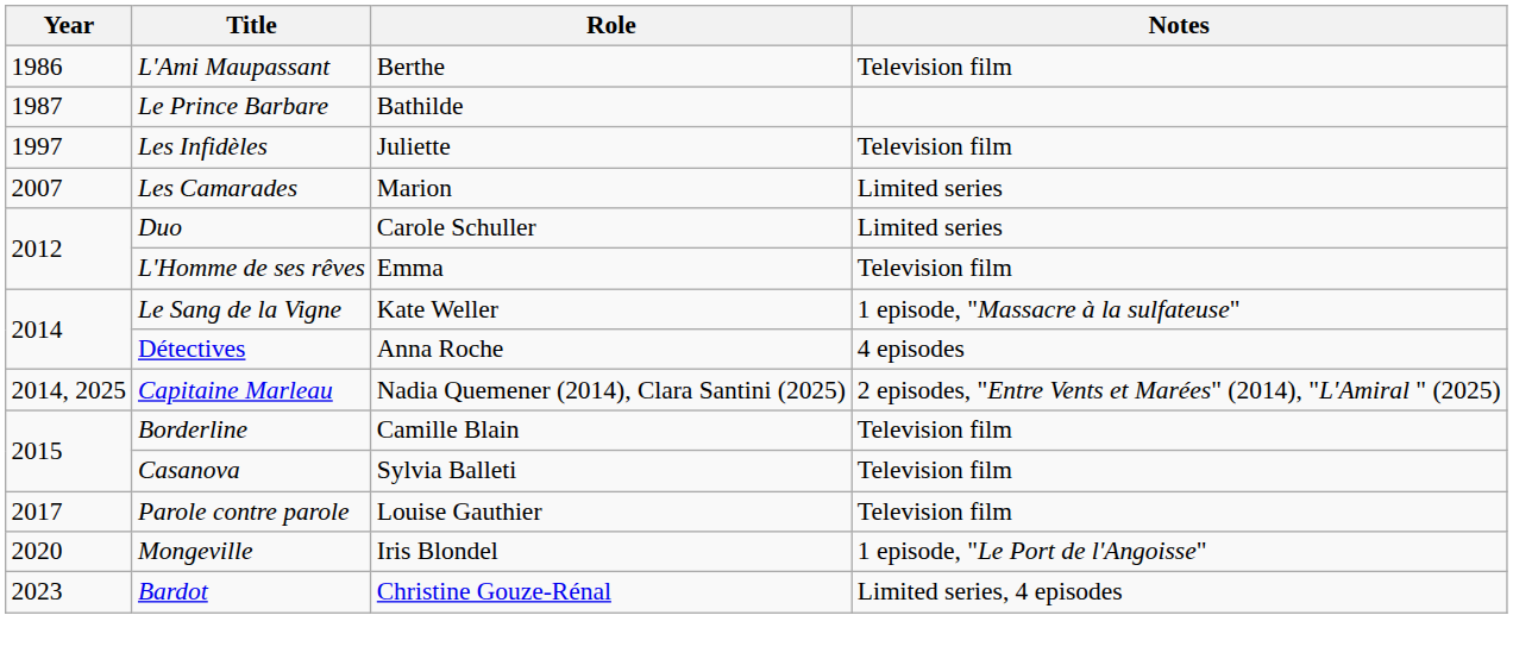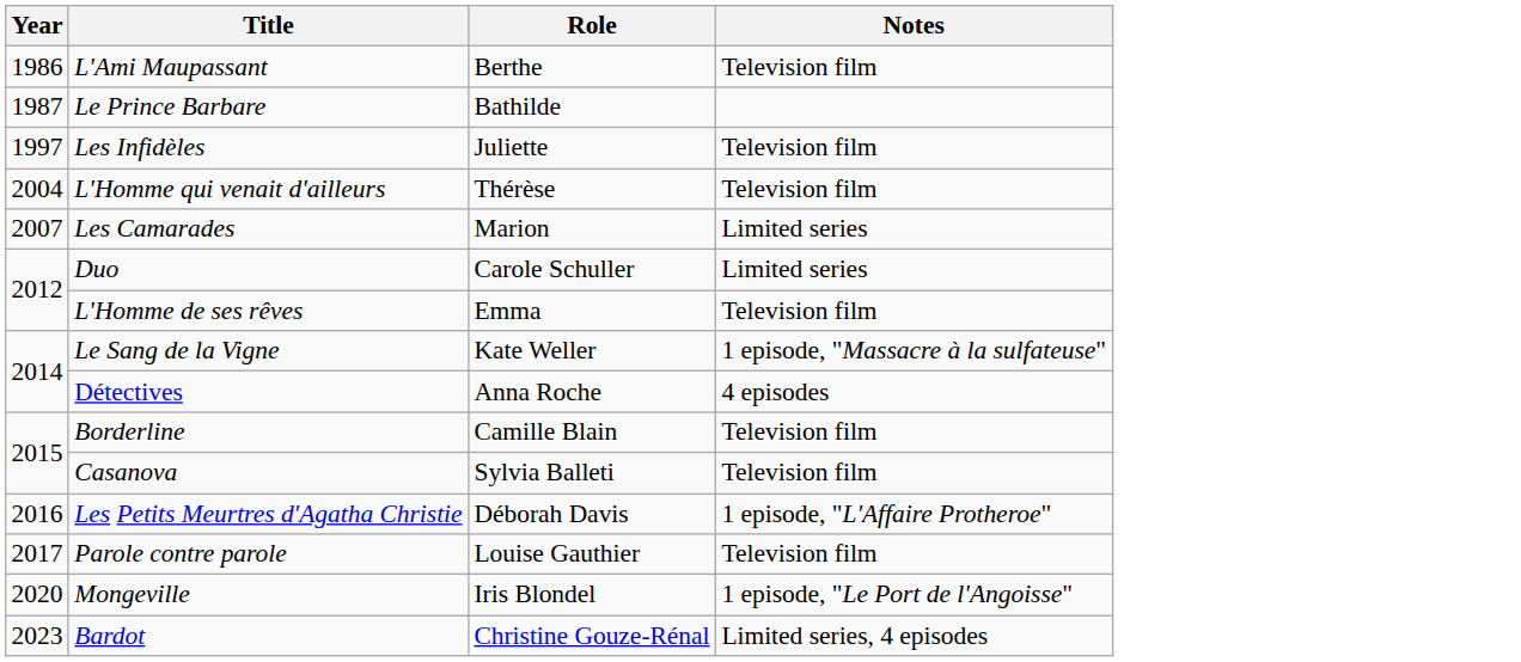 <table class="wikitable sortable">
 <tr>
 <th>Year</th>
 <th>Title</th>
 <th>Role</th>
 <th class="unsortable">Notes</th>
 </tr>
 <tr>
 <td>1986</td>
 <td><em>L'Ami Maupassant</em></td>
 <td>Berthe</td>
 <td>Television film</td>
 </tr>
 <tr>
 <td>1987</td>
 <td><em>Le Prince</em> <em>Barbare</em></td>
 <td>Bathilde</td>
 <td></td>
 </tr>
 <tr>
 <td>1997</td>
 <td><em>Les Infidèles</em></td>
 <td>Juliette</td>
+<td>Television film</td>
+</tr>
+<tr>
+<td>2004</td>
+<td><em>L'Homme qui venait d'ailleurs</em></td>
+<td>Thérèse</td>
 <td>Television film</td>
 </tr>
 <tr>
 <td>2007</td>
 <td><em>Les Camarades</em></td>
 <td>Marion</td>
 <td>Limited series</td>
 </tr>
 <tr>
 <td rowspan="2">2012</td>
 <td><em>Duo</em></td>
 <td>Carole Schuller</td>
 <td>Limited series</td>
 </tr>
 <tr>
 <td><em>L'Homme de ses rêves</em></td>
 <td>Emma</td>
 <td>Television film</td>
 </tr>
 <tr>
 <td rowspan="2">2014</td>
 <td><em>Le Sang de la Vigne</em></td>
 <td>Kate Weller</td>
 <td>1 episode, "<em>Massacre à la sulfateuse</em>"</td>
 </tr>
 <tr>
 <td><a href='#'>Détectives</a></td>
 <td>Anna Roche</td>
 <td>4 episodes</td>
 </tr>
 <tr>
-<td>2014, 2025</td>
-<td><em><a href='#'>Capitaine Marleau</a></em></td>
-<td>Nadia Quemener (2014), Clara Santini (2025)</td>
-<td>2 episodes, "<em>Entre Vents et Marées</em>" (2014), "<em>L'Amiral</em> " (2025)</td>
-</tr>
-<tr>
 <td rowspan="2">2015</td>
 <td><em>Borderline</em></td>
 <td>Camille Blain</td>
 <td>Television film</td>
 </tr>
 <tr>
 <td><em>Casanova</em></td>
 <td>Sylvia Balleti</td>
 <td>Television film</td>
+</tr>
+<tr>
+<td>2016</td>
+<td><em><a href='#'>Les</a></em> <em><a href='#'>Petits Meurtres d'Agatha Christie</a></em></td>
+<td>Déborah Davis</td>
+<td>1 episode, "<em>L'Affaire Protheroe</em>"</td>
 </tr>
 <tr>
 <td>2017</td>
 <td><em>Parole contre parole</em></td>
 <td>Louise Gauthier</td>
 <td>Television film</td>
 </tr>
 <tr>
 <td>2020</td>
 <td><em>Mongeville</em></td>
 <td>Iris Blondel</td>
 <td>1 episode, "<em>Le</em> <em>Port de l'Angoisse</em>"</td>
 </tr>
 <tr>
 <td>2023</td>
 <td><a href='#'><em>Bardot</em></a></td>
 <td><a href='#'>Christine Gouze-Rénal</a></td>
 <td>Limited series, 4 episodes</td>
 </tr>
 </table>
